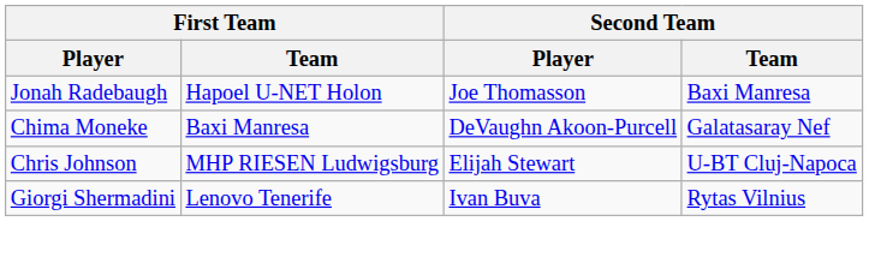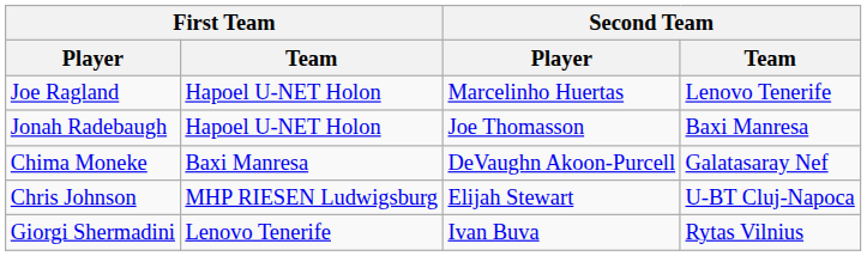 <table class="wikitable">
 <tr>
 <th colspan=2>First Team</th>
 <th colspan=2>Second Team</th>
 </tr>
 <tr>
 <th>Player</th>
 <th>Team</th>
 <th>Player</th>
 <th>Team</th>
+</tr>
+<tr>
+<td> <a href='#'>Joe Ragland</a></td>
+<td> <a href='#'>Hapoel U-NET Holon</a></td>
+<td> <a href='#'>Marcelinho Huertas</a></td>
+<td> <a href='#'>Lenovo Tenerife</a></td>
 </tr>
 <tr>
 <td> <a href='#'>Jonah Radebaugh</a></td>
 <td> <a href='#'>Hapoel U-NET Holon</a></td>
 <td> <a href='#'>Joe Thomasson</a></td>
 <td> <a href='#'>Baxi Manresa</a></td>
 </tr>
 <tr>
 <td> <a href='#'>Chima Moneke</a></td>
 <td> <a href='#'>Baxi Manresa</a></td>
 <td> <a href='#'>DeVaughn Akoon-Purcell</a></td>
 <td> <a href='#'>Galatasaray Nef</a></td>
 </tr>
 <tr>
 <td> <a href='#'>Chris Johnson</a></td>
 <td> <a href='#'>MHP RIESEN Ludwigsburg</a></td>
 <td> <a href='#'>Elijah Stewart</a></td>
 <td> <a href='#'>U-BT Cluj-Napoca</a></td>
 </tr>
 <tr>
 <td> <a href='#'>Giorgi Shermadini</a></td>
 <td> <a href='#'>Lenovo Tenerife</a></td>
 <td> <a href='#'>Ivan Buva</a></td>
 <td> <a href='#'>Rytas Vilnius</a></td>
 </tr>
 </table>
